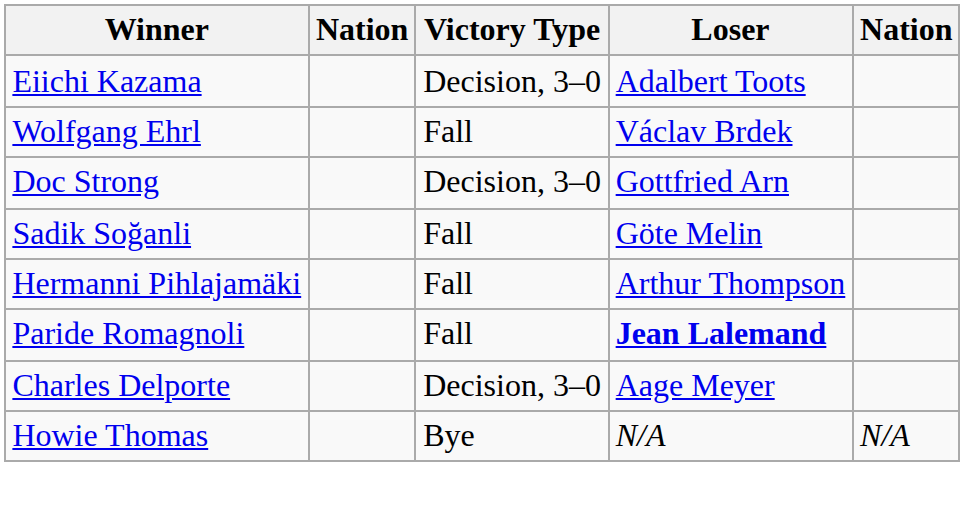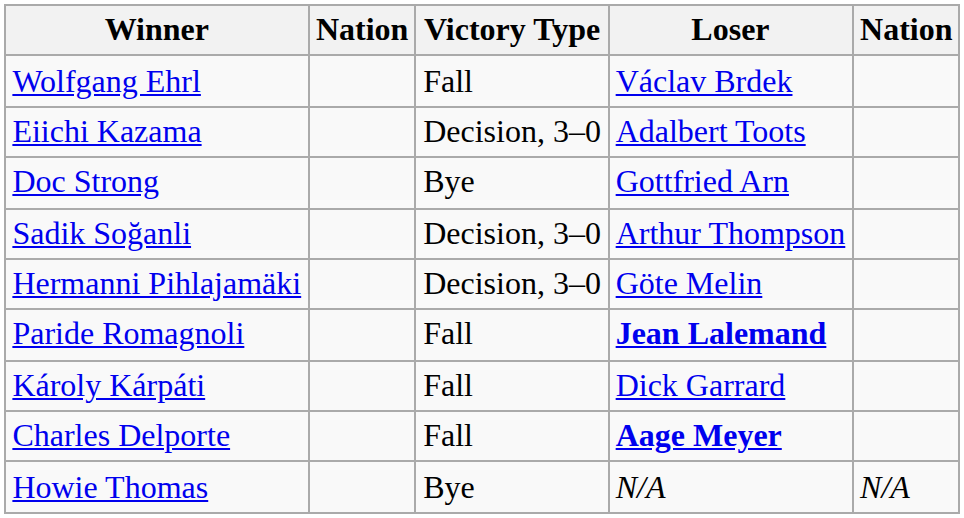 <table class="wikitable sortable" style="text-align:left;">
 <tr>
 <th>Winner</th>
 <th>Nation</th>
 <th>Victory Type</th>
 <th>Loser</th>
 <th>Nation</th>
 </tr>
 <tr>
+<td><a href='#'>Wolfgang Ehrl</a></td>
+<td></td>
+<td>Fall</td>
+<td><a href='#'>Václav Brdek</a></td>
+<td></td>
+</tr>
+<tr>
 <td><a href='#'>Eiichi Kazama</a></td>
 <td></td>
 <td>Decision, 3–0</td>
 <td><a href='#'>Adalbert Toots</a></td>
 <td></td>
 </tr>
 <tr>
-<td><a href='#'>Wolfgang Ehrl</a></td>
-<td></td>
-<td>Fall</td>
-<td><a href='#'>Václav Brdek</a></td>
-<td></td>
-</tr>
-<tr>
 <td><a href='#'>Doc Strong</a></td>
 <td></td>
-<td>Decision, 3–0</td>
+<td>Bye</td>
 <td><a href='#'>Gottfried Arn</a></td>
 <td></td>
 </tr>
 <tr>
 <td><a href='#'>Sadik Soğanli</a></td>
 <td></td>
-<td>Fall</td>
-<td><a href='#'>Göte Melin</a></td>
+<td>Decision, 3–0</td>
+<td><a href='#'>Arthur Thompson</a></td>
 <td></td>
 </tr>
 <tr>
 <td><a href='#'>Hermanni Pihlajamäki</a></td>
 <td></td>
-<td>Fall</td>
-<td><a href='#'>Arthur Thompson</a></td>
+<td>Decision, 3–0</td>
+<td><a href='#'>Göte Melin</a></td>
 <td></td>
 </tr>
 <tr>
 <td><a href='#'>Paride Romagnoli</a></td>
 <td></td>
 <td>Fall</td>
 <td><strong><a href='#'>Jean Lalemand</a></strong></td>
 <td></td>
 </tr>
 <tr>
+<td><a href='#'>Károly Kárpáti</a></td>
+<td></td>
+<td>Fall</td>
+<td><a href='#'>Dick Garrard</a></td>
+<td></td>
+</tr>
+<tr>
 <td><a href='#'>Charles Delporte</a></td>
 <td></td>
-<td>Decision, 3–0</td>
-<td><a href='#'>Aage Meyer</a></td>
+<td>Fall</td>
+<td><strong><a href='#'>Aage Meyer</a></strong></td>
 <td></td>
 </tr>
 <tr>
 <td><a href='#'>Howie Thomas</a></td>
 <td></td>
 <td>Bye</td>
 <td><em>N/A</em></td>
 <td><em>N/A</em></td>
 </tr>
 </table>
